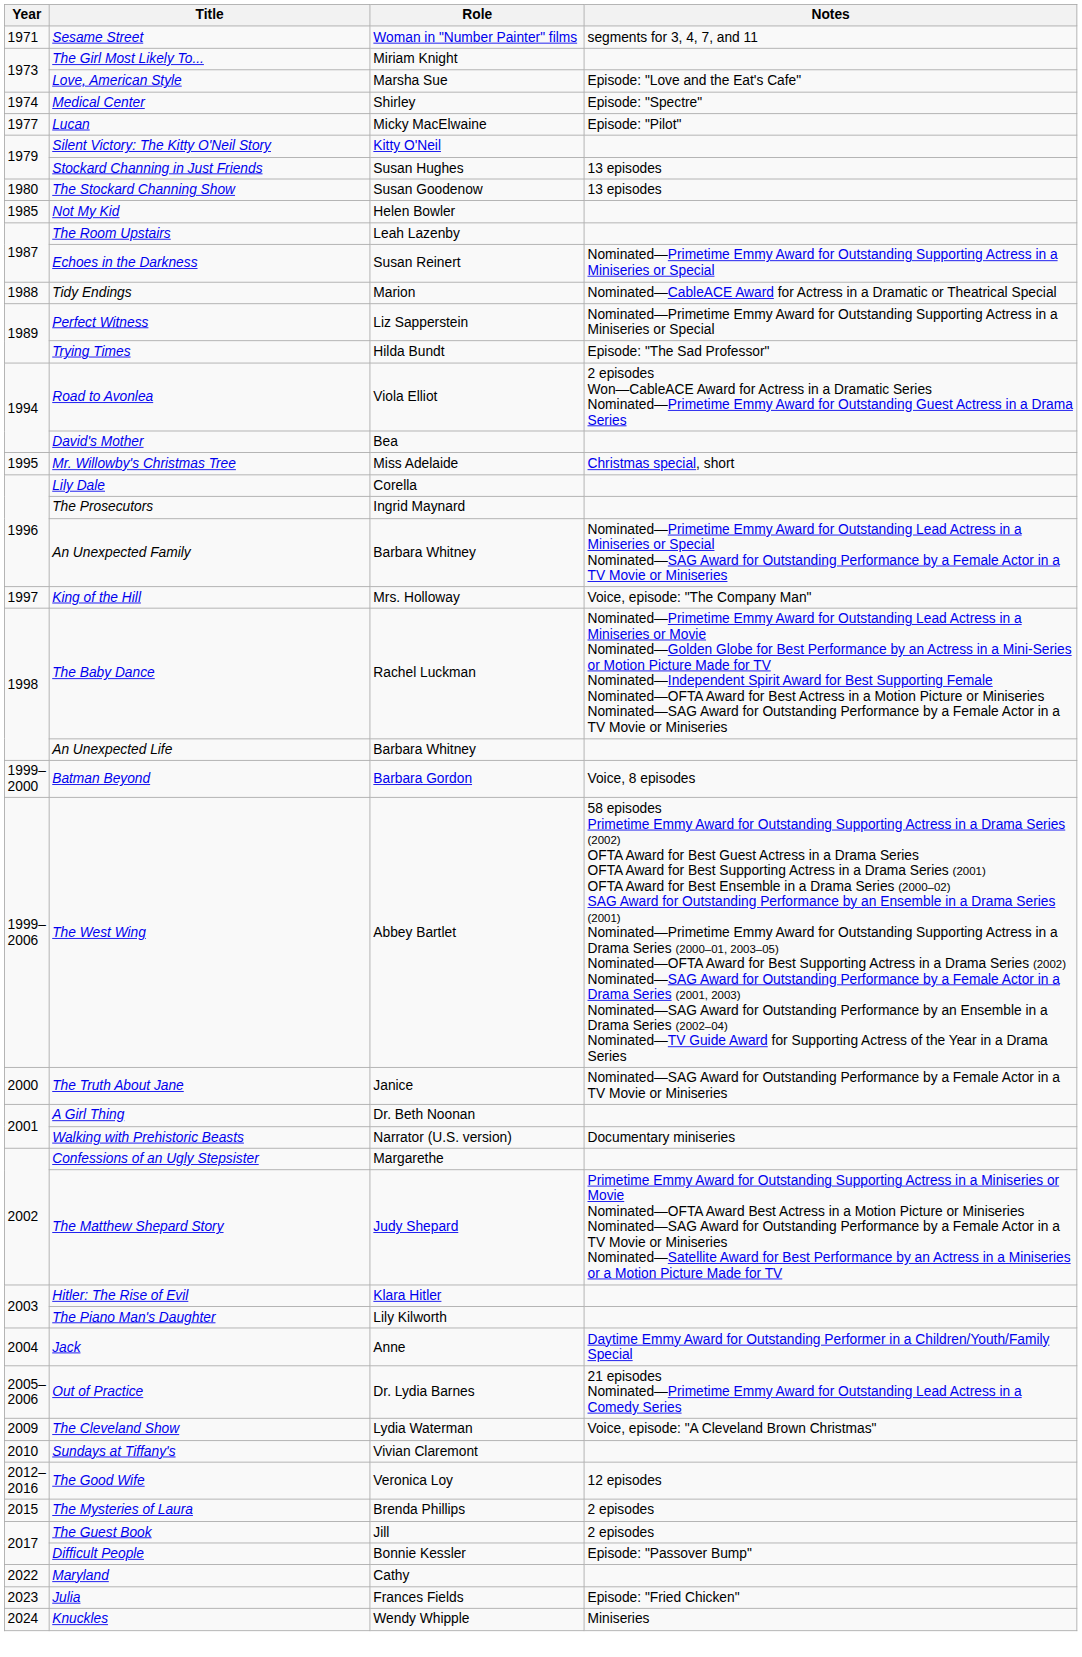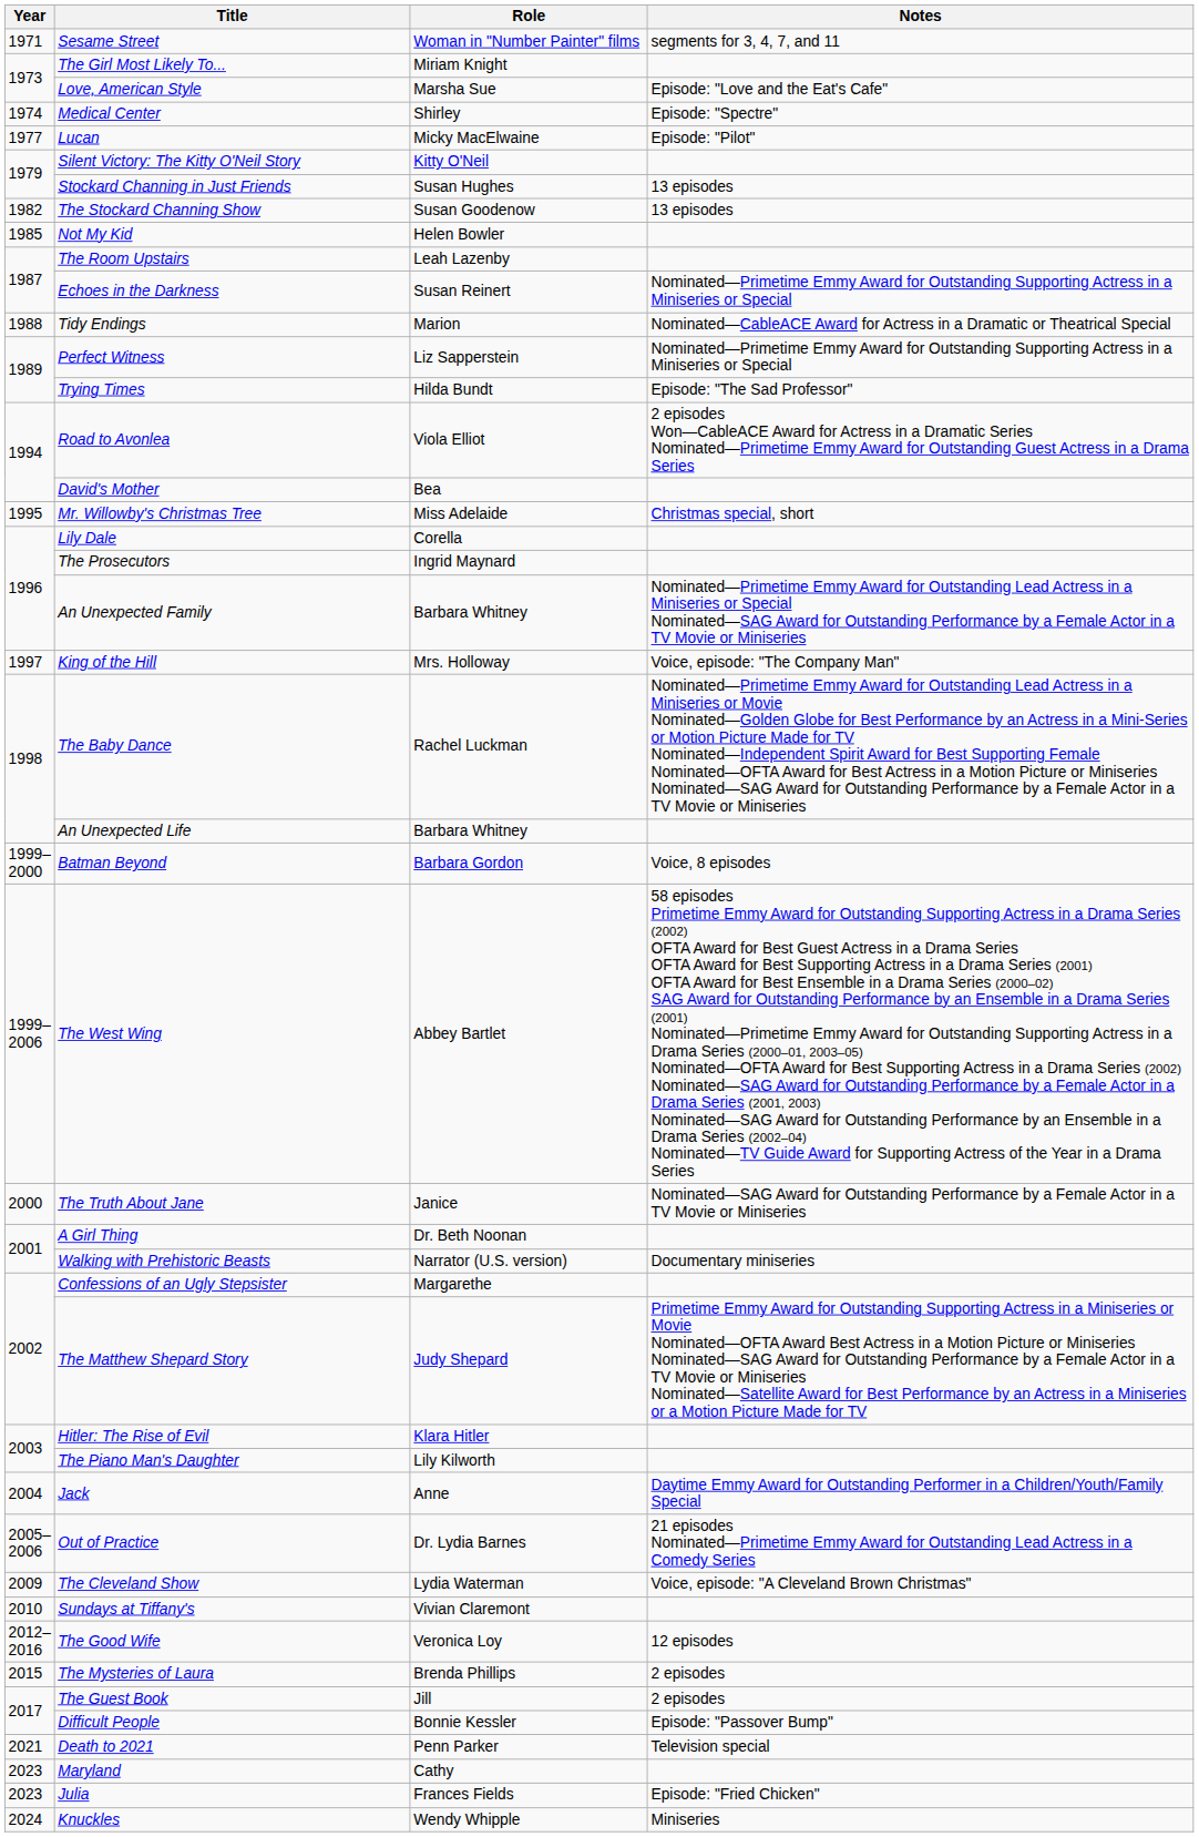 <table class="wikitable sortable">
 <tr>
 <th width=4%>Year</th>
 <th width=30%>Title</th>
 <th width=20%>Role</th>
 <th width=46%>Notes</th>
 </tr>
 <tr>
 <td>1971</td>
 <td><em><a href='#'>Sesame Street</a></em></td>
 <td><a href='#'>Woman in "Number Painter" films</a></td>
 <td>segments for 3, 4, 7, and 11</td>
 </tr>
 <tr>
 <td rowspan=2>1973</td>
 <td><em><a href='#'>The Girl Most Likely To...</a></em></td>
 <td>Miriam Knight</td>
 <td></td>
 </tr>
 <tr>
 <td><em><a href='#'>Love, American Style</a></em></td>
 <td>Marsha Sue</td>
 <td>Episode: "Love and the Eat's Cafe"</td>
 </tr>
 <tr>
 <td>1974</td>
 <td><em><a href='#'>Medical Center</a></em></td>
 <td>Shirley</td>
 <td>Episode: "Spectre"</td>
 </tr>
 <tr>
 <td>1977</td>
 <td><em><a href='#'>Lucan</a></em></td>
 <td>Micky MacElwaine</td>
 <td>Episode: "Pilot"</td>
 </tr>
 <tr>
 <td rowspan=2>1979</td>
 <td><em><a href='#'>Silent Victory: The Kitty O'Neil Story</a></em></td>
 <td><a href='#'>Kitty O'Neil</a></td>
 <td></td>
 </tr>
 <tr>
 <td><em><a href='#'>Stockard Channing in Just Friends</a></em></td>
 <td>Susan Hughes</td>
 <td>13 episodes</td>
 </tr>
 <tr>
-<td>1980</td>
+<td>1982</td>
 <td><em><a href='#'>The Stockard Channing Show</a></em></td>
 <td>Susan Goodenow</td>
 <td>13 episodes</td>
 </tr>
 <tr>
 <td>1985</td>
 <td><em><a href='#'>Not My Kid</a></em></td>
 <td>Helen Bowler</td>
 <td></td>
 </tr>
 <tr>
 <td rowspan=2>1987</td>
 <td><em><a href='#'>The Room Upstairs</a></em></td>
 <td>Leah Lazenby</td>
 <td></td>
 </tr>
 <tr>
 <td><em><a href='#'>Echoes in the Darkness</a></em></td>
 <td>Susan Reinert</td>
 <td>Nominated—<a href='#'>Primetime Emmy Award for Outstanding Supporting Actress in a Miniseries or Special</a></td>
 </tr>
 <tr>
 <td>1988</td>
 <td><em>Tidy Endings</em></td>
 <td>Marion</td>
 <td>Nominated—<a href='#'>CableACE Award</a> for Actress in a Dramatic or Theatrical Special</td>
 </tr>
 <tr>
 <td rowspan=2>1989</td>
 <td><em><a href='#'>Perfect Witness</a></em></td>
 <td>Liz Sapperstein</td>
 <td>Nominated—Primetime Emmy Award for Outstanding Supporting Actress in a Miniseries or Special</td>
 </tr>
 <tr>
 <td><em><a href='#'>Trying Times</a></em></td>
 <td>Hilda Bundt</td>
 <td>Episode: "The Sad Professor"</td>
 </tr>
 <tr>
 <td rowspan=2>1994</td>
 <td><em><a href='#'>Road to Avonlea</a></em></td>
 <td>Viola Elliot</td>
 <td>2 episodes<br>Won—CableACE Award for Actress in a Dramatic Series <br>Nominated—<a href='#'>Primetime Emmy Award for Outstanding Guest Actress in a Drama Series</a></td>
 </tr>
 <tr>
 <td><em><a href='#'>David's Mother</a></em></td>
 <td>Bea</td>
 <td></td>
 </tr>
 <tr>
 <td>1995</td>
 <td><em><a href='#'>Mr. Willowby's Christmas Tree</a></em></td>
 <td>Miss Adelaide</td>
 <td><a href='#'>Christmas special</a>, short</td>
 </tr>
 <tr>
 <td rowspan=3>1996</td>
 <td><em><a href='#'>Lily Dale</a></em></td>
 <td>Corella</td>
 <td></td>
 </tr>
 <tr>
 <td><em>The Prosecutors</em></td>
 <td>Ingrid Maynard</td>
 <td></td>
 </tr>
 <tr>
 <td><em>An Unexpected Family</em></td>
 <td>Barbara Whitney</td>
 <td>Nominated—<a href='#'>Primetime Emmy Award for Outstanding Lead Actress in a Miniseries or Special</a> <br>Nominated—<a href='#'>SAG Award for Outstanding Performance by a Female Actor in a TV Movie or Miniseries</a></td>
 </tr>
 <tr>
 <td>1997</td>
 <td><em><a href='#'>King of the Hill</a></em></td>
 <td>Mrs. Holloway</td>
 <td>Voice, episode: "The Company Man"</td>
 </tr>
 <tr>
 <td rowspan=2>1998</td>
 <td><em><a href='#'>The Baby Dance</a></em></td>
 <td>Rachel Luckman</td>
 <td>Nominated—<a href='#'>Primetime Emmy Award for Outstanding Lead Actress in a Miniseries or Movie</a> <br>Nominated—<a href='#'>Golden Globe for Best Performance by an Actress in a Mini-Series or Motion Picture Made for TV</a> <br>Nominated—<a href='#'>Independent Spirit Award for Best Supporting Female</a> <br>Nominated—OFTA Award for Best Actress in a Motion Picture or Miniseries <br>Nominated—SAG Award for Outstanding Performance by a Female Actor in a TV Movie or Miniseries</td>
 </tr>
 <tr>
 <td><em>An Unexpected Life</em></td>
 <td>Barbara Whitney</td>
 <td></td>
 </tr>
 <tr>
 <td>1999–2000</td>
 <td><em><a href='#'>Batman Beyond</a></em></td>
 <td><a href='#'>Barbara Gordon</a></td>
 <td>Voice, 8 episodes</td>
 </tr>
 <tr>
 <td>1999–2006</td>
 <td><em><a href='#'>The West Wing</a></em></td>
 <td>Abbey Bartlet</td>
 <td>58 episodes<br><a href='#'>Primetime Emmy Award for Outstanding Supporting Actress in a Drama Series</a> <small>(2002)</small> <br>OFTA Award for Best Guest Actress in a Drama Series <br>OFTA Award for Best Supporting Actress in a Drama Series <small>(2001)</small> <br>OFTA Award for Best Ensemble in a Drama Series <small>(2000–02)</small> <br><a href='#'>SAG Award for Outstanding Performance by an Ensemble in a Drama Series</a> <small>(2001)</small> <br>Nominated—Primetime Emmy Award for Outstanding Supporting Actress in a Drama Series <small>(2000–01, 2003–05)</small> <br>Nominated—OFTA Award for Best Supporting Actress in a Drama Series <small>(2002)</small> <br>Nominated—<a href='#'>SAG Award for Outstanding Performance by a Female Actor in a Drama Series</a> <small>(2001, 2003)</small> <br>Nominated—SAG Award for Outstanding Performance by an Ensemble in a Drama Series <small>(2002–04)</small> <br>Nominated—<a href='#'>TV Guide Award</a> for Supporting Actress of the Year in a Drama Series</td>
 </tr>
 <tr>
 <td>2000</td>
 <td><em><a href='#'>The Truth About Jane</a></em></td>
 <td>Janice</td>
 <td>Nominated—SAG Award for Outstanding Performance by a Female Actor in a TV Movie or Miniseries</td>
 </tr>
 <tr>
 <td rowspan="2">2001</td>
 <td><em><a href='#'>A Girl Thing</a></em></td>
 <td>Dr. Beth Noonan</td>
 <td></td>
 </tr>
 <tr>
 <td><em><a href='#'>Walking with Prehistoric Beasts</a></em></td>
 <td>Narrator (U.S. version)</td>
 <td>Documentary miniseries</td>
 </tr>
 <tr>
 <td rowspan=2>2002</td>
 <td><em><a href='#'>Confessions of an Ugly Stepsister</a></em></td>
 <td>Margarethe</td>
 <td></td>
 </tr>
 <tr>
 <td><em><a href='#'>The Matthew Shepard Story</a></em></td>
 <td><a href='#'>Judy Shepard</a></td>
 <td><a href='#'>Primetime Emmy Award for Outstanding Supporting Actress in a Miniseries or Movie</a> <br>Nominated—OFTA Award Best Actress in a Motion Picture or Miniseries <br>Nominated—SAG Award for Outstanding Performance by a Female Actor in a TV Movie or Miniseries <br>Nominated—<a href='#'>Satellite Award for Best Performance by an Actress in a Miniseries or a Motion Picture Made for TV</a></td>
 </tr>
 <tr>
 <td rowspan=2>2003</td>
 <td><em><a href='#'>Hitler: The Rise of Evil</a></em></td>
 <td><a href='#'>Klara Hitler</a></td>
 <td></td>
 </tr>
 <tr>
 <td><em><a href='#'>The Piano Man's Daughter</a></em></td>
 <td>Lily Kilworth</td>
 <td></td>
 </tr>
 <tr>
 <td>2004</td>
 <td><em><a href='#'>Jack</a></em></td>
 <td>Anne</td>
 <td><a href='#'>Daytime Emmy Award for Outstanding Performer in a Children/Youth/Family Special</a></td>
 </tr>
 <tr>
 <td>2005–2006</td>
 <td><em><a href='#'>Out of Practice</a></em></td>
 <td>Dr. Lydia Barnes</td>
 <td>21 episodes<br>Nominated—<a href='#'>Primetime Emmy Award for Outstanding Lead Actress in a Comedy Series</a></td>
 </tr>
 <tr>
 <td>2009</td>
 <td><em><a href='#'>The Cleveland Show</a></em></td>
 <td>Lydia Waterman</td>
 <td>Voice, episode: "A Cleveland Brown Christmas"</td>
 </tr>
 <tr>
 <td>2010</td>
 <td><em><a href='#'>Sundays at Tiffany's</a></em></td>
 <td>Vivian Claremont</td>
 <td></td>
 </tr>
 <tr>
 <td>2012–2016</td>
 <td><em><a href='#'>The Good Wife</a></em></td>
 <td>Veronica Loy</td>
 <td>12 episodes</td>
 </tr>
 <tr>
 <td>2015</td>
 <td><em><a href='#'>The Mysteries of Laura</a></em></td>
 <td>Brenda Phillips</td>
 <td>2 episodes</td>
 </tr>
 <tr>
 <td rowspan=2>2017</td>
 <td><em><a href='#'>The Guest Book</a></em></td>
 <td>Jill</td>
 <td>2 episodes</td>
 </tr>
 <tr>
 <td><em><a href='#'>Difficult People</a></em></td>
 <td>Bonnie Kessler</td>
 <td>Episode: "Passover Bump"</td>
 </tr>
 <tr>
-<td>2022</td>
+<td>2021</td>
+<td><em><a href='#'>Death to 2021</a></em></td>
+<td>Penn Parker</td>
+<td>Television special</td>
+</tr>
+<tr>
+<td>2023</td>
 <td><em><a href='#'>Maryland</a></em></td>
 <td>Cathy</td>
 <td></td>
 </tr>
 <tr>
 <td>2023</td>
 <td><em><a href='#'>Julia</a></em></td>
 <td>Frances Fields</td>
 <td>Episode: "Fried Chicken"</td>
 </tr>
 <tr>
 <td>2024</td>
 <td><em><a href='#'>Knuckles</a></em></td>
 <td>Wendy Whipple</td>
 <td>Miniseries</td>
 </tr>
 </table>
